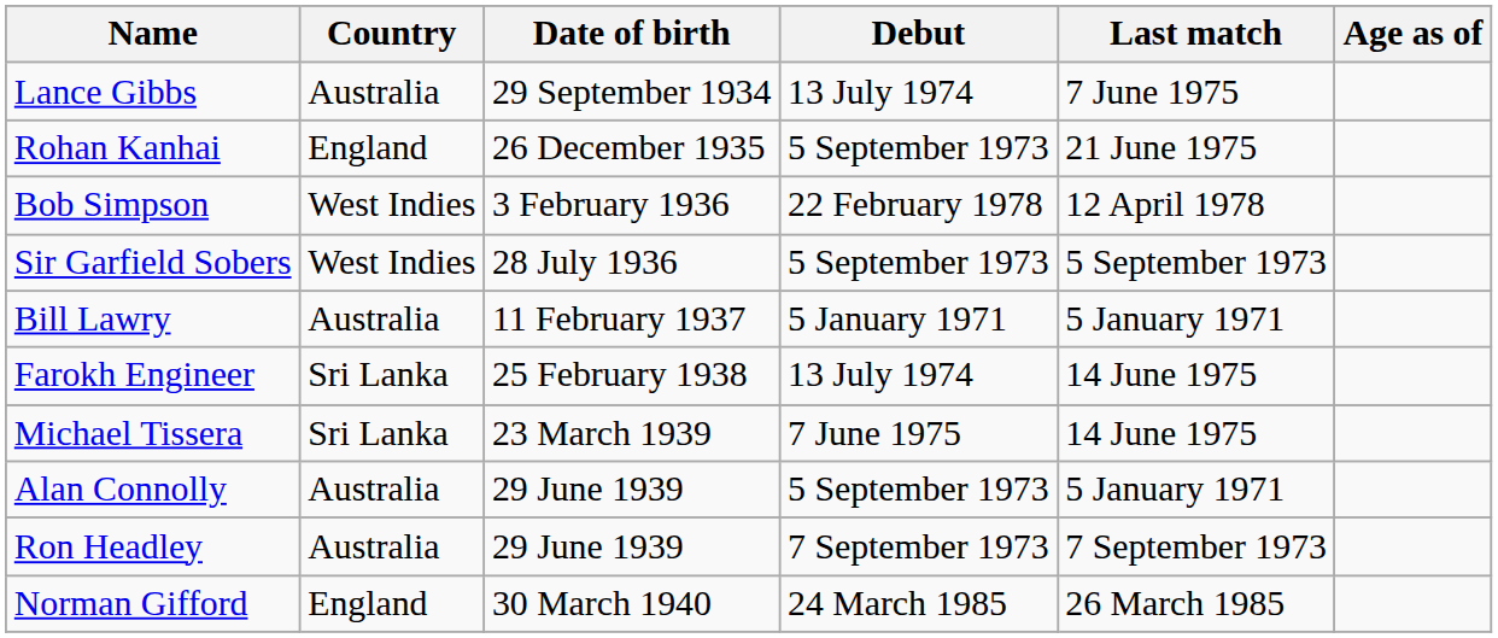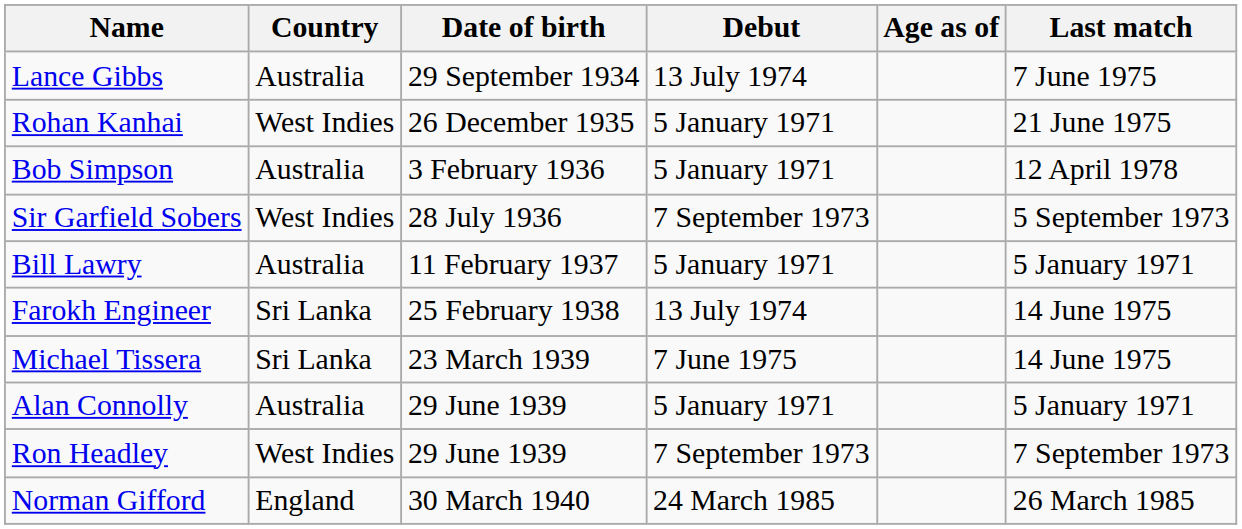 <table class="wikitable sortable">
 <tr>
 <th>Name</th>
 <th>Country</th>
 <th>Date of birth</th>
 <th>Debut</th>
+<th>Age as of </th>
 <th>Last match</th>
-<th>Age as of </th>
 </tr>
 <tr>
 <td><a href='#'>Lance Gibbs</a></td>
 <td>Australia</td>
 <td>29 September 1934</td>
 <td>13 July 1974</td>
+<td></td>
 <td>7 June 1975</td>
-<td></td>
 </tr>
 <tr>
 <td><a href='#'>Rohan Kanhai</a></td>
-<td>England</td>
+<td>West Indies</td>
 <td>26 December 1935</td>
-<td>5 September 1973</td>
+<td>5 January 1971</td>
+<td></td>
 <td>21 June 1975</td>
-<td></td>
 </tr>
 <tr>
 <td><a href='#'>Bob Simpson</a></td>
-<td>West Indies</td>
+<td>Australia</td>
 <td>3 February 1936</td>
-<td>22 February 1978</td>
+<td>5 January 1971</td>
+<td></td>
 <td>12 April 1978</td>
-<td></td>
 </tr>
 <tr>
 <td><a href='#'>Sir Garfield Sobers</a></td>
 <td>West Indies</td>
 <td>28 July 1936</td>
+<td>7 September 1973</td>
+<td></td>
 <td>5 September 1973</td>
-<td>5 September 1973</td>
-<td></td>
 </tr>
 <tr>
 <td><a href='#'>Bill Lawry</a></td>
 <td>Australia</td>
 <td>11 February 1937</td>
 <td>5 January 1971</td>
+<td></td>
 <td>5 January 1971</td>
-<td></td>
 </tr>
 <tr>
 <td><a href='#'>Farokh Engineer</a></td>
 <td>Sri Lanka</td>
 <td>25 February 1938</td>
 <td>13 July 1974</td>
+<td></td>
 <td>14 June 1975</td>
-<td></td>
 </tr>
 <tr>
 <td><a href='#'>Michael Tissera</a></td>
 <td>Sri Lanka</td>
 <td>23 March 1939</td>
 <td>7 June 1975</td>
+<td></td>
 <td>14 June 1975</td>
-<td></td>
 </tr>
 <tr>
 <td><a href='#'>Alan Connolly</a></td>
 <td>Australia</td>
 <td>29 June 1939</td>
-<td>5 September 1973</td>
 <td>5 January 1971</td>
 <td></td>
+<td>5 January 1971</td>
 </tr>
 <tr>
 <td><a href='#'>Ron Headley</a></td>
-<td>Australia</td>
+<td>West Indies</td>
 <td>29 June 1939</td>
 <td>7 September 1973</td>
+<td></td>
 <td>7 September 1973</td>
-<td></td>
 </tr>
 <tr>
 <td><a href='#'>Norman Gifford</a></td>
 <td>England</td>
 <td>30 March 1940</td>
 <td>24 March 1985</td>
+<td></td>
 <td>26 March 1985</td>
-<td></td>
 </tr>
 </table>
